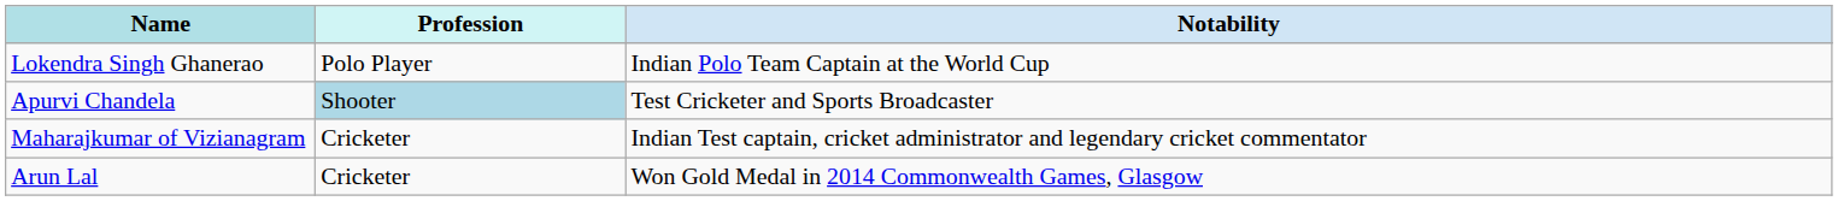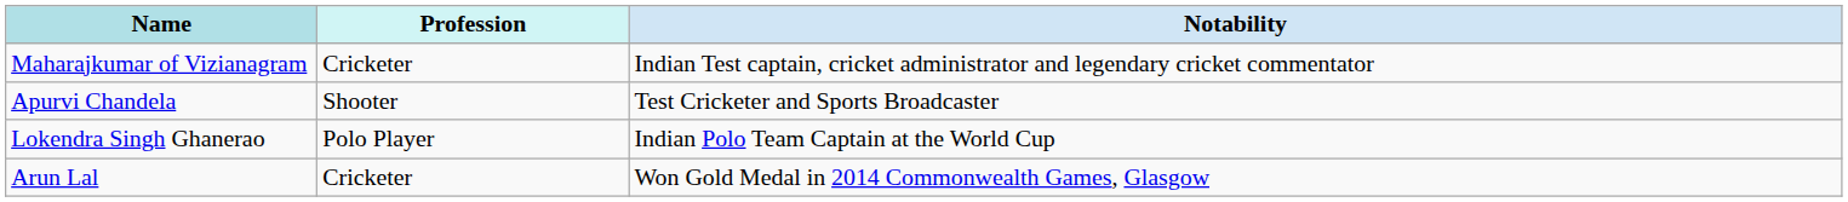 <table class="wikitable" style="sortable">
 <tr>
 <th style="background:#b0e0e6" width="200px">Name</th>
 <th style="background:#d0f5f5" width="200px">Profession</th>
 <th style="background:#d0e5f5" width="800px">Notability</th>
 </tr>
 <tr valign="top">
 </tr>
 <tr valign="top">
+<td><a href='#'>Maharajkumar of Vizianagram</a></td>
+<td>Cricketer</td>
+<td>Indian Test captain, cricket administrator and legendary cricket commentator</td>
+</tr>
+<tr valign="top">
+<td><a href='#'>Apurvi Chandela</a></td>
+<td>Shooter</td>
+<td>Test Cricketer and Sports Broadcaster</td>
+</tr>
+<tr valign="top">
 <td><a href='#'>Lokendra Singh</a> Ghanerao</td>
 <td>Polo Player</td>
 <td>Indian <a href='#'>Polo</a> Team Captain at the World Cup</td>
-</tr>
-<tr valign="top">
-<td><a href='#'>Apurvi Chandela</a></td>
-<td style="background: lightblue;">Shooter</td>
-<td>Test Cricketer and Sports Broadcaster</td>
-</tr>
-<tr valign="top">
-<td><a href='#'>Maharajkumar of Vizianagram</a></td>
-<td>Cricketer</td>
-<td>Indian Test captain, cricket administrator and legendary cricket commentator</td>
 </tr>
 <tr valign="top">
 <td><a href='#'>Arun Lal</a></td>
 <td>Cricketer</td>
 <td>Won Gold Medal in <a href='#'>2014 Commonwealth Games</a>, <a href='#'>Glasgow</a></td>
 </tr>
 </table>
